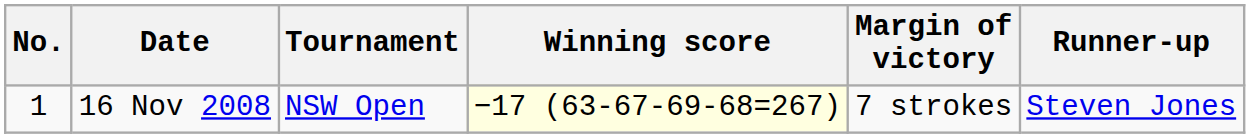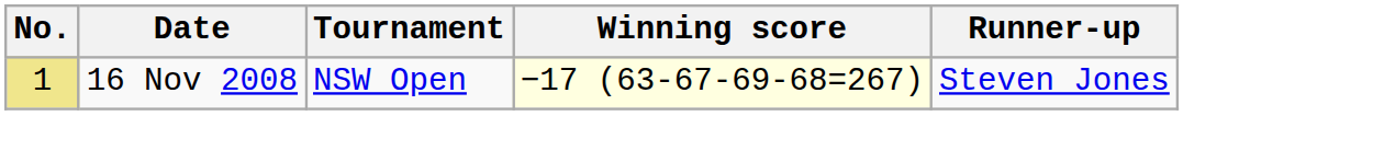 <table class="wikitable" style="font-size:95%;">
 <tr>
 <th>No.</th>
 <th>Date</th>
 <th>Tournament</th>
 <th>Winning score</th>
-<th>Margin of<br>victory</th>
 <th>Runner-up</th>
 </tr>
 <tr>
-<td align=center>1</td>
+<td align=center style="background: khaki;">1</td>
 <td align=right>16 Nov <a href='#'>2008</a></td>
 <td><a href='#'>NSW Open</a></td>
 <td style="background: lightyellow;">−17 (63-67-69-68=267)</td>
-<td>7 strokes</td>
 <td> <a href='#'>Steven Jones</a></td>
 </tr>
 </table>
